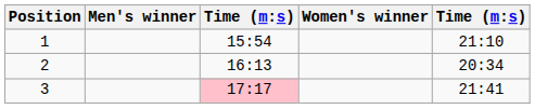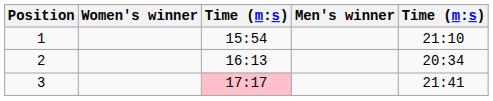 <table class="wikitable sortable" style="text-align:center">
 <tr>
 <th>Position</th>
+<th class=unsortable>Women's winner</th>
+<th>Time (<a href='#'>m</a>:<a href='#'>s</a>)</th>
 <th class=unsortable>Men's winner</th>
-<th>Time (<a href='#'>m</a>:<a href='#'>s</a>)</th>
-<th class=unsortable>Women's winner</th>
 <th>Time (<a href='#'>m</a>:<a href='#'>s</a>)</th>
 </tr>
 <tr>
 <td>1</td>
 <td align=left></td>
 <td>15:54</td>
 <td align=left></td>
 <td>21:10</td>
 </tr>
 <tr>
 <td>2</td>
 <td align=left></td>
 <td>16:13</td>
 <td align=left></td>
 <td>20:34</td>
 </tr>
 <tr>
 <td>3</td>
 <td align=left></td>
 <td style="background: pink;">17:17</td>
 <td align=left></td>
 <td>21:41</td>
 </tr>
 </table>
